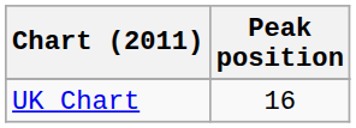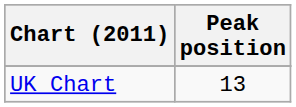 <table class="wikitable sortable">
 <tr>
 <th>Chart (2011)</th>
 <th>Peak<br>position</th>
 </tr>
 <tr>
 </tr>
 <tr>
 <td><a href='#'>UK Chart</a></td>
-<td style="text-align:center;">16</td>
+<td style="text-align:center;">13</td>
 </tr>
 </table>
